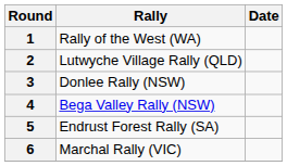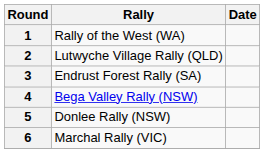 <table class="wikitable" border="1">
 <tr>
 <th>Round</th>
 <th>Rally</th>
 <th>Date</th>
 </tr>
 <tr>
 <th>1</th>
 <td>Rally of the West (WA)</td>
 <td></td>
 </tr>
 <tr>
 <th>2</th>
 <td>Lutwyche Village Rally (QLD)</td>
 <td></td>
 </tr>
 <tr>
 <th>3</th>
-<td>Donlee Rally (NSW)</td>
+<td>Endrust Forest Rally (SA)</td>
 <td></td>
 </tr>
 <tr>
 <th>4</th>
 <td><a href='#'>Bega Valley Rally (NSW)</a></td>
 <td></td>
 </tr>
 <tr>
 <th>5</th>
-<td>Endrust Forest Rally (SA)</td>
+<td>Donlee Rally (NSW)</td>
 <td></td>
 </tr>
 <tr>
 <th>6</th>
 <td>Marchal Rally (VIC)</td>
 <td></td>
 </tr>
 <tr>
 </tr>
 </table>
